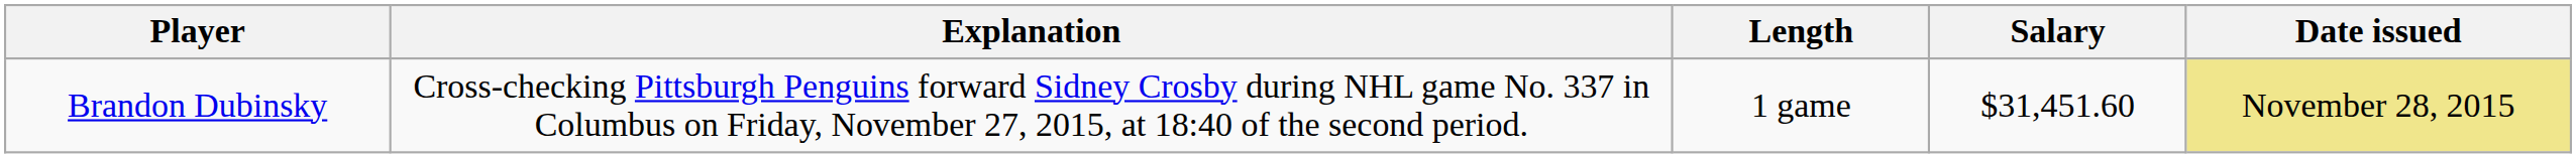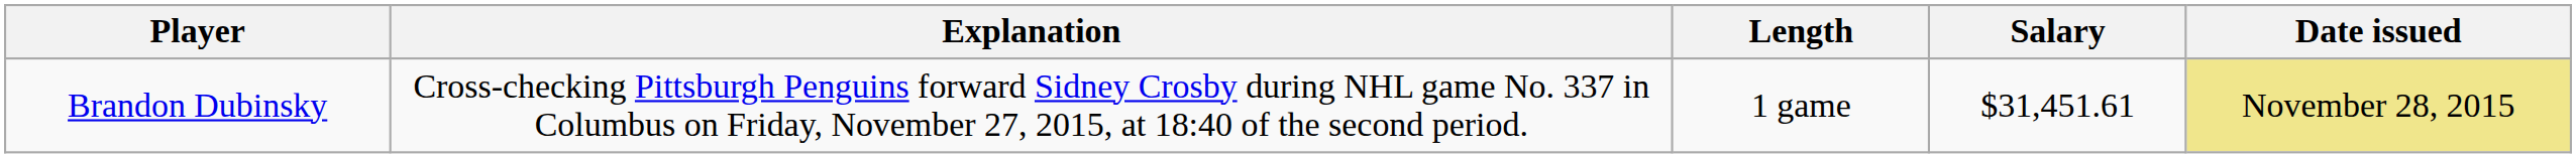 <table class="wikitable" style="width:75em; text-align:center;">
 <tr>
 <th style="width:15%;">Player</th>
 <th style="width:50%;">Explanation</th>
 <th style="width:10%;">Length</th>
 <th style="width:10%;">Salary</th>
 <th style="width:15%;">Date issued</th>
 </tr>
 <tr>
 <td><a href='#'>Brandon Dubinsky</a></td>
 <td>Cross-checking <a href='#'>Pittsburgh Penguins</a> forward <a href='#'>Sidney Crosby</a> during NHL game No. 337 in Columbus on Friday, November 27, 2015, at 18:40 of the second period.</td>
 <td>1 game</td>
-<td>$31,451.60</td>
+<td>$31,451.61</td>
 <td style="background: khaki;">November 28, 2015</td>
 </tr>
 </table>
